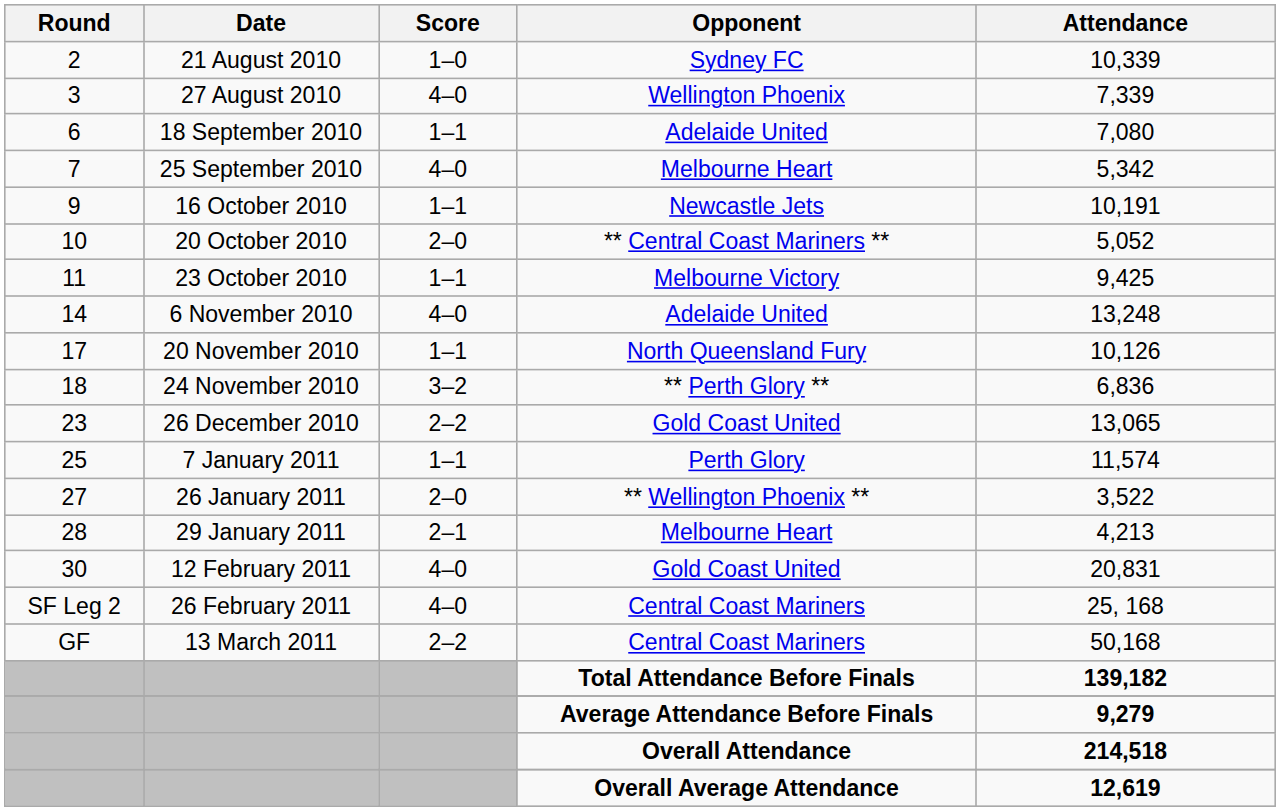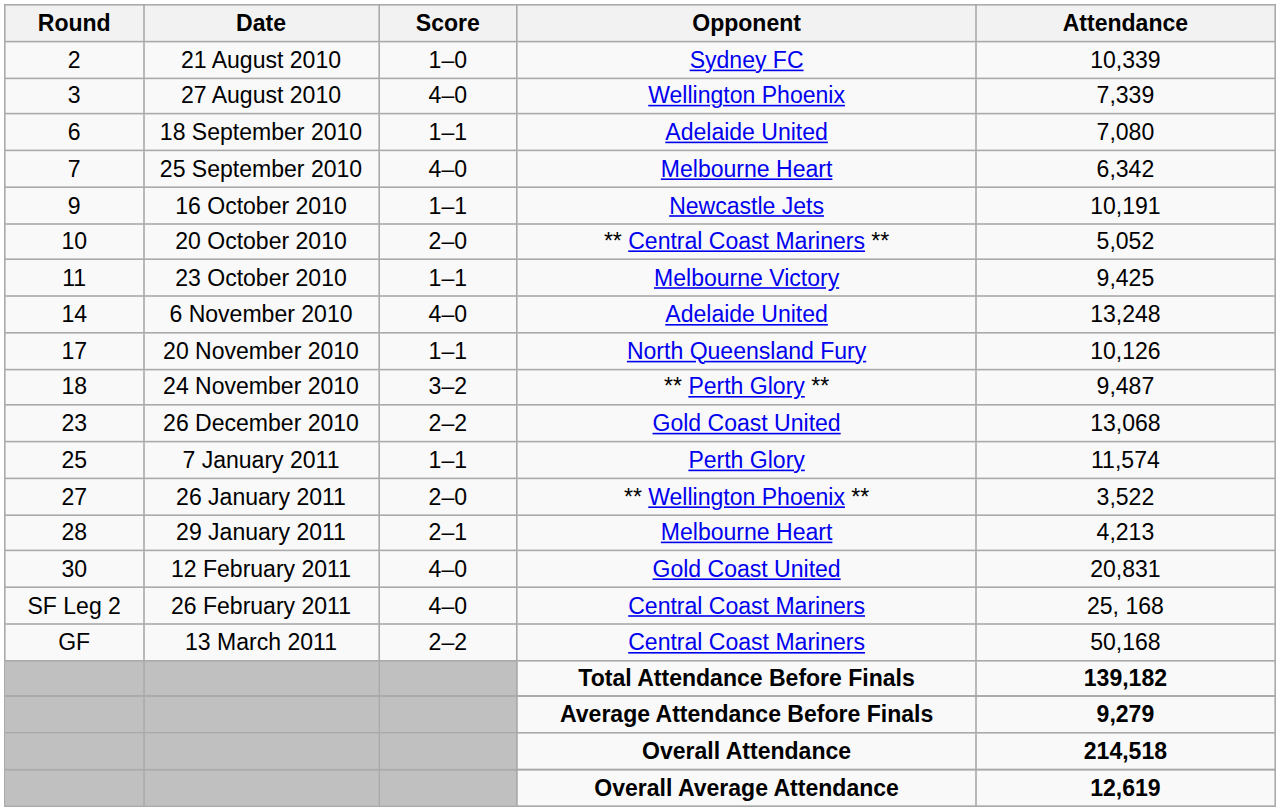 <table class="wikitable sortable" style="text-align:center; font-size:90%">
 <tr>
 <th width=80>Round</th>
 <th width=140>Date</th>
 <th width=80>Score</th>
 <th width=280 class="unsortable">Opponent</th>
 <th width=180>Attendance</th>
 </tr>
 <tr>
 <td>2</td>
 <td>21 August 2010</td>
 <td>1–0</td>
 <td><a href='#'>Sydney FC</a></td>
 <td>10,339</td>
 </tr>
 <tr>
 <td>3</td>
 <td>27 August 2010</td>
 <td>4–0</td>
 <td><a href='#'>Wellington Phoenix</a></td>
 <td>7,339</td>
 </tr>
 <tr>
 <td>6</td>
 <td>18 September 2010</td>
 <td>1–1</td>
 <td><a href='#'>Adelaide United</a></td>
 <td>7,080</td>
 </tr>
 <tr>
 <td>7</td>
 <td>25 September 2010</td>
 <td>4–0</td>
 <td><a href='#'>Melbourne Heart</a></td>
-<td>5,342</td>
+<td>6,342</td>
 </tr>
 <tr>
 <td>9</td>
 <td>16 October 2010</td>
 <td>1–1</td>
 <td><a href='#'>Newcastle Jets</a></td>
 <td>10,191</td>
 </tr>
 <tr>
 <td>10</td>
 <td>20 October 2010</td>
 <td>2–0</td>
 <td>** <a href='#'>Central Coast Mariners</a> **</td>
 <td>5,052</td>
 </tr>
 <tr>
 <td>11</td>
 <td>23 October 2010</td>
 <td>1–1</td>
 <td><a href='#'>Melbourne Victory</a></td>
 <td>9,425</td>
 </tr>
 <tr>
 <td>14</td>
 <td>6 November 2010</td>
 <td>4–0</td>
 <td><a href='#'>Adelaide United</a></td>
 <td>13,248</td>
 </tr>
 <tr>
 <td>17</td>
 <td>20 November 2010</td>
 <td>1–1</td>
 <td><a href='#'>North Queensland Fury</a></td>
 <td>10,126</td>
 </tr>
 <tr>
 <td>18</td>
 <td>24 November 2010</td>
 <td>3–2</td>
 <td>** <a href='#'>Perth Glory</a> **</td>
-<td>6,836</td>
+<td>9,487</td>
 </tr>
 <tr>
 <td>23</td>
 <td>26 December 2010</td>
 <td>2–2</td>
 <td><a href='#'>Gold Coast United</a></td>
-<td>13,065</td>
+<td>13,068</td>
 </tr>
 <tr>
 <td>25</td>
 <td>7 January 2011</td>
 <td>1–1</td>
 <td><a href='#'>Perth Glory</a></td>
 <td>11,574</td>
 </tr>
 <tr>
 <td>27</td>
 <td>26 January 2011</td>
 <td>2–0</td>
 <td>** <a href='#'>Wellington Phoenix</a> **</td>
 <td>3,522</td>
 </tr>
 <tr>
 <td>28</td>
 <td>29 January 2011</td>
 <td>2–1</td>
 <td><a href='#'>Melbourne Heart</a></td>
 <td>4,213</td>
 </tr>
 <tr>
 <td>30</td>
 <td>12 February 2011</td>
 <td>4–0</td>
 <td><a href='#'>Gold Coast United</a></td>
 <td>20,831</td>
 </tr>
 <tr>
 <td>SF Leg 2</td>
 <td>26 February 2011</td>
 <td>4–0</td>
 <td><a href='#'>Central Coast Mariners</a></td>
 <td>25, 168</td>
 </tr>
 <tr>
 <td>GF</td>
 <td>13 March 2011</td>
 <td>2–2</td>
 <td><a href='#'>Central Coast Mariners</a></td>
 <td>50,168</td>
 </tr>
 <tr>
 <td bgcolor="#C0C0C0"></td>
 <td bgcolor="#C0C0C0"></td>
 <td bgcolor="#C0C0C0"></td>
 <td><strong>Total Attendance Before Finals</strong></td>
 <td><strong>139,182</strong></td>
 </tr>
 <tr>
 </tr>
 <tr>
 <td bgcolor="#C0C0C0"></td>
 <td bgcolor="#C0C0C0"></td>
 <td bgcolor="#C0C0C0"></td>
 <td><strong>Average Attendance Before Finals</strong></td>
 <td><strong>9,279</strong></td>
 </tr>
 <tr>
 <td bgcolor="#C0C0C0"></td>
 <td bgcolor="#C0C0C0"></td>
 <td bgcolor="#C0C0C0"></td>
 <td><strong>Overall Attendance</strong></td>
 <td><strong>214,518</strong></td>
 </tr>
 <tr>
 </tr>
 <tr>
 <td bgcolor="#C0C0C0"></td>
 <td bgcolor="#C0C0C0"></td>
 <td bgcolor="#C0C0C0"></td>
 <td><strong>Overall Average Attendance</strong></td>
 <td><strong>12,619</strong></td>
 </tr>
 <tr>
 </tr>
 </table>
